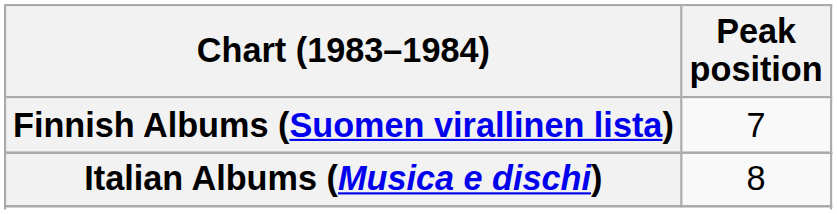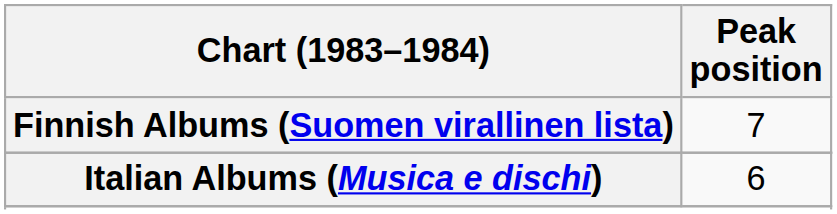 <table class="wikitable sortable plainrowheaders" style="text-align:center;">
 <tr>
 <th scope="col">Chart (1983–1984)</th>
 <th scope="col">Peak<br>position</th>
 </tr>
 <tr>
 <th scope="row">Finnish Albums (<a href='#'>Suomen virallinen lista</a>)</th>
 <td>7</td>
 </tr>
 <tr>
 </tr>
 <tr>
 <th scope="row">Italian Albums (<em><a href='#'>Musica e dischi</a></em>)</th>
-<td>8</td>
+<td>6</td>
 </tr>
 <tr>
 </tr>
 <tr>
 </tr>
 <tr>
 </tr>
 </table>
